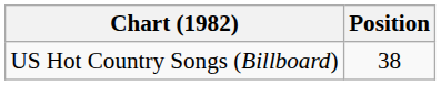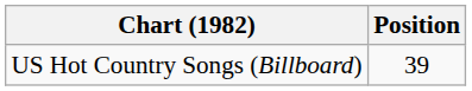 <table class="wikitable">
 <tr>
 <th>Chart (1982)</th>
 <th>Position</th>
 </tr>
 <tr>
 <td>US Hot Country Songs (<em>Billboard</em>)</td>
-<td align="center">38</td>
+<td align="center">39</td>
 </tr>
 </table>
